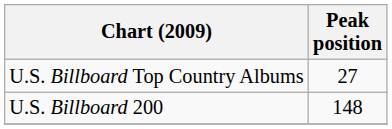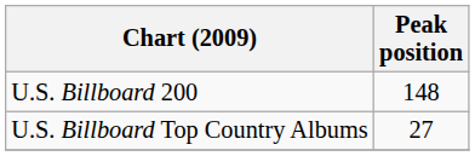 <table class="wikitable">
 <tr>
 <th>Chart (2009)</th>
 <th>Peak<br>position</th>
 </tr>
 <tr>
+<td>U.S. <em>Billboard</em> 200</td>
+<td align="center">148</td>
+</tr>
+<tr>
 <td>U.S. <em>Billboard</em> Top Country Albums</td>
 <td align="center">27</td>
 </tr>
 <tr>
-<td>U.S. <em>Billboard</em> 200</td>
-<td align="center">148</td>
-</tr>
-<tr>
 </tr>
 </table>
